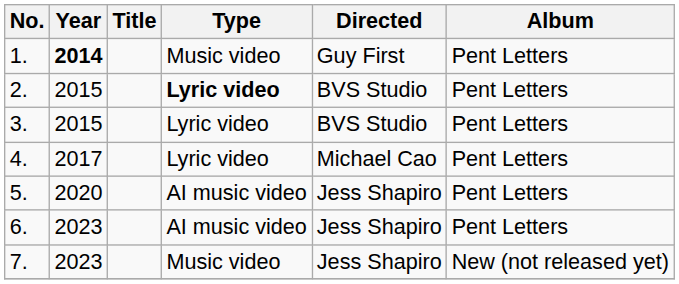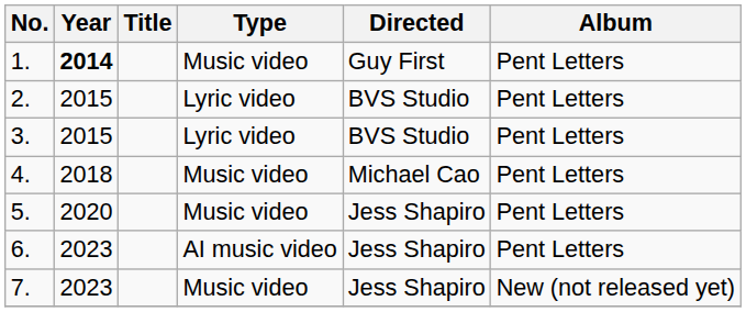 <table class="wikitable sortable">
 <tr>
 <th class="unsortable">No.</th>
 <th>Year</th>
 <th class="unsortable">Title</th>
 <th>Type</th>
 <th>Directed</th>
 <th>Album</th>
 </tr>
 <tr>
 <td>1.</td>
 <td><strong>2014</strong></td>
 <td></td>
 <td>Music video</td>
 <td>Guy First</td>
 <td>Pent Letters</td>
 </tr>
 <tr>
 <td>2.</td>
 <td>2015</td>
 <td></td>
-<td><strong>Lyric video</strong></td>
+<td>Lyric video</td>
 <td>BVS Studio</td>
 <td>Pent Letters</td>
 </tr>
 <tr>
 <td>3.</td>
 <td>2015</td>
 <td></td>
 <td>Lyric video</td>
 <td>BVS Studio</td>
 <td>Pent Letters</td>
 </tr>
 <tr>
 <td>4.</td>
-<td>2017</td>
+<td>2018</td>
 <td></td>
-<td>Lyric video</td>
+<td>Music video</td>
 <td>Michael Cao</td>
 <td>Pent Letters</td>
 </tr>
 <tr>
 <td>5.</td>
 <td>2020</td>
 <td></td>
-<td>AI music video</td>
+<td>Music video</td>
 <td>Jess Shapiro</td>
 <td>Pent Letters</td>
 </tr>
 <tr>
 <td>6.</td>
 <td>2023</td>
 <td></td>
 <td>AI music video</td>
 <td>Jess Shapiro</td>
 <td>Pent Letters</td>
 </tr>
 <tr>
 <td>7.</td>
 <td>2023</td>
 <td></td>
 <td>Music video</td>
 <td>Jess Shapiro</td>
 <td>New (not released yet)</td>
 </tr>
 <tr>
 </tr>
 </table>
